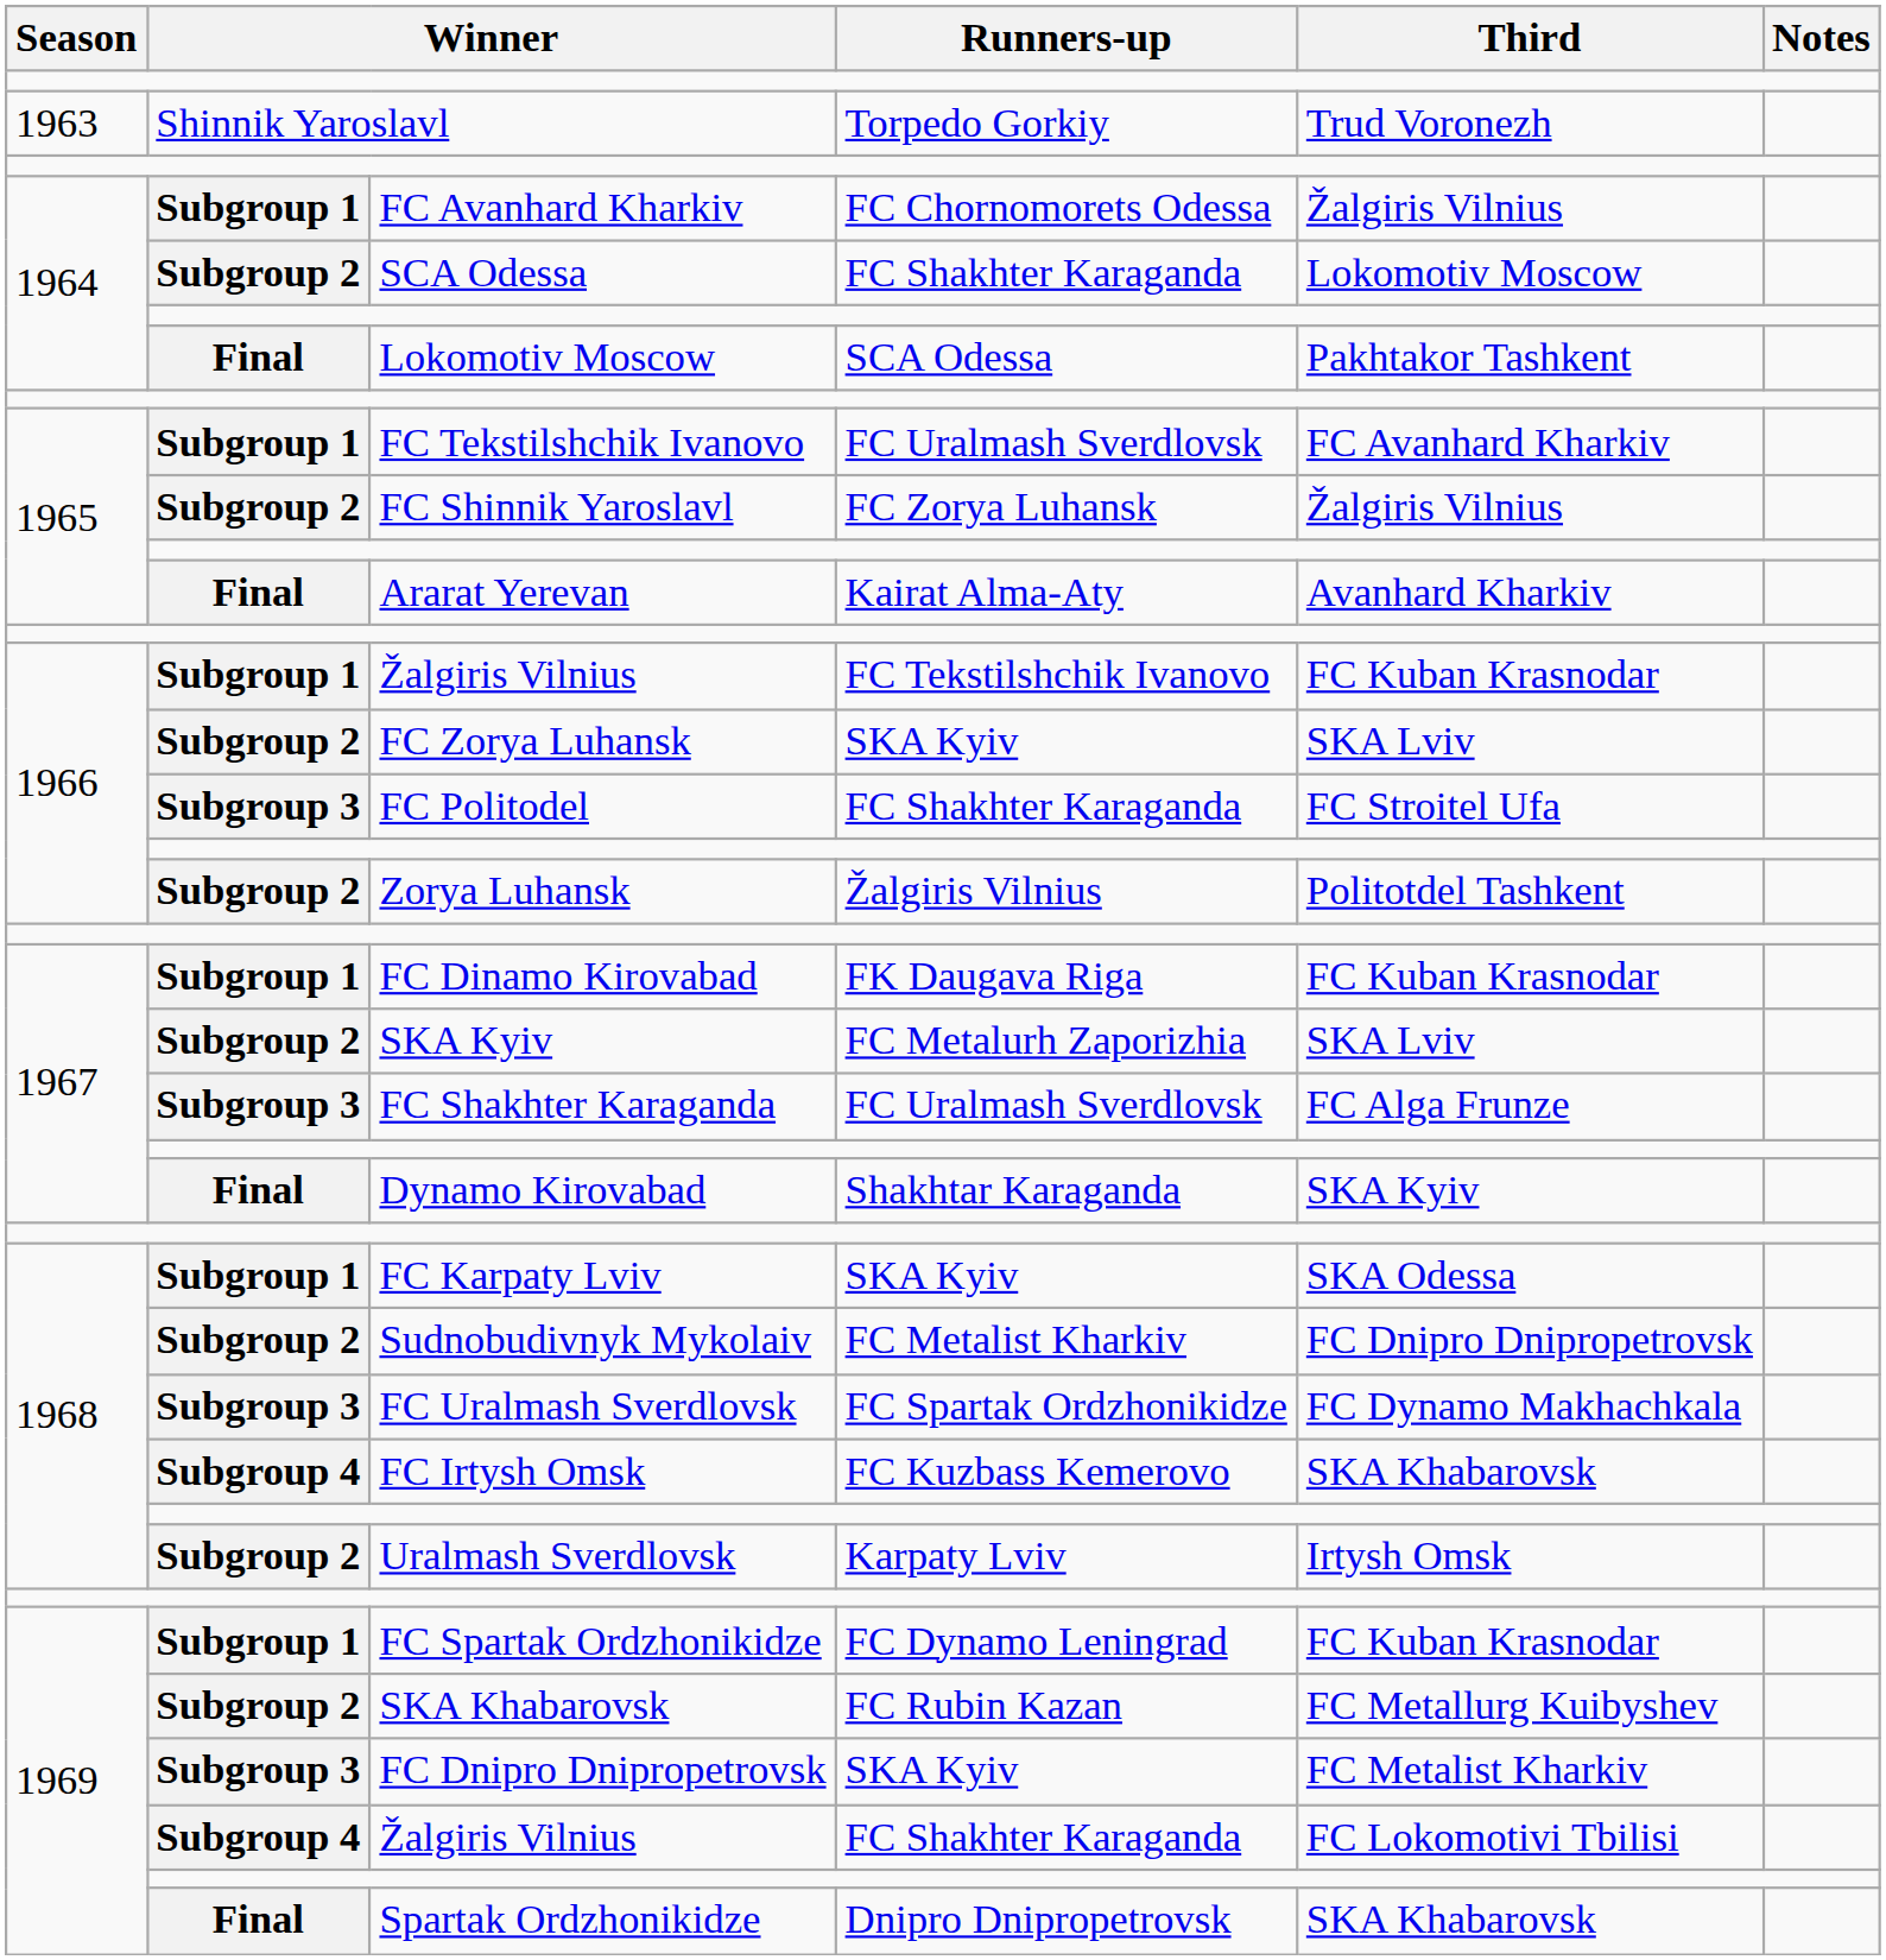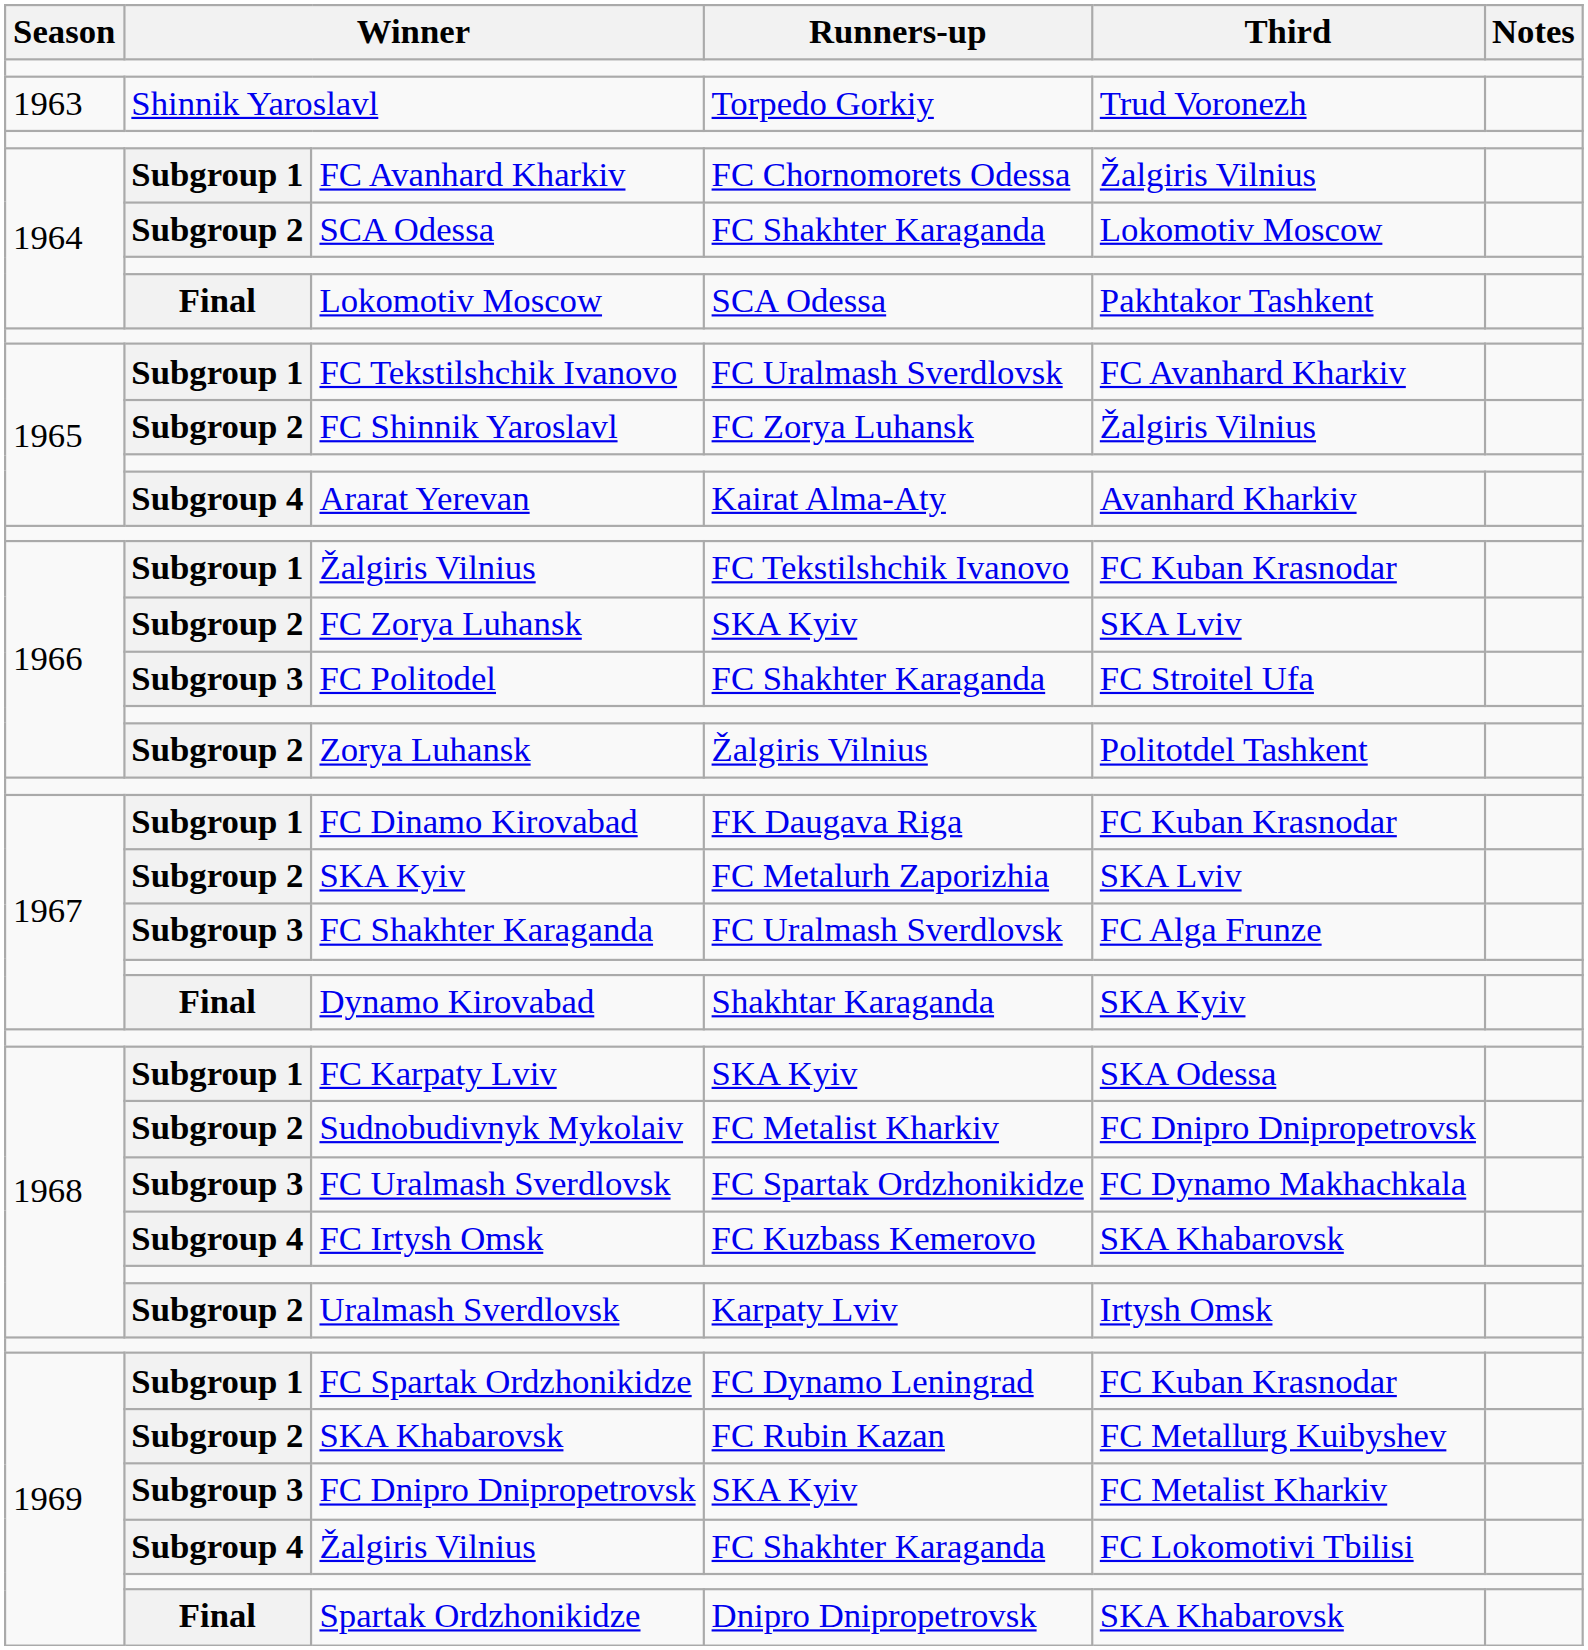 <table class="wikitable">
 <tr>
 <th>Season</th>
 <th colspan=2>Winner</th>
 <th>Runners-up</th>
 <th>Third</th>
 <th>Notes</th>
 </tr>
 <tr>
 <td colspan=6 style="border:1px black;"></td>
 </tr>
 <tr>
 <td>1963</td>
 <td colspan=2><a href='#'>Shinnik Yaroslavl</a></td>
 <td><a href='#'>Torpedo Gorkiy</a></td>
 <td><a href='#'>Trud Voronezh</a></td>
 <td></td>
 </tr>
 <tr>
 <td colspan=6 style="border:1px black;"></td>
 </tr>
 <tr>
 <td rowspan=4>1964</td>
 <th>Subgroup 1</th>
 <td><a href='#'>FC Avanhard Kharkiv</a></td>
 <td><a href='#'>FC Chornomorets Odessa</a></td>
 <td><a href='#'>Žalgiris Vilnius</a></td>
 <td></td>
 </tr>
 <tr>
 <th>Subgroup 2</th>
 <td><a href='#'>SCA Odessa</a></td>
 <td><a href='#'>FC Shakhter Karaganda</a></td>
 <td><a href='#'>Lokomotiv Moscow</a></td>
 <td></td>
 </tr>
 <tr>
 <td colspan=5 style="border:1px black;"></td>
 </tr>
 <tr>
 <th>Final</th>
 <td><a href='#'>Lokomotiv Moscow</a></td>
 <td><a href='#'>SCA Odessa</a></td>
 <td><a href='#'>Pakhtakor Tashkent</a></td>
 <td></td>
 </tr>
 <tr>
 <td colspan=6 style="border:1px black;"></td>
 </tr>
 <tr>
 <td rowspan=4>1965</td>
 <th>Subgroup 1</th>
 <td><a href='#'>FC Tekstilshchik Ivanovo</a></td>
 <td><a href='#'>FC Uralmash Sverdlovsk</a></td>
 <td><a href='#'>FC Avanhard Kharkiv</a></td>
 <td></td>
 </tr>
 <tr>
 <th>Subgroup 2</th>
 <td><a href='#'>FC Shinnik Yaroslavl</a></td>
 <td><a href='#'>FC Zorya Luhansk</a></td>
 <td><a href='#'>Žalgiris Vilnius</a></td>
 <td></td>
 </tr>
 <tr>
 <td colspan=5 style="border:1px black;"></td>
 </tr>
 <tr>
-<th>Final</th>
+<th>Subgroup 4</th>
 <td><a href='#'>Ararat Yerevan</a></td>
 <td><a href='#'>Kairat Alma-Aty</a></td>
 <td><a href='#'>Avanhard Kharkiv</a></td>
 <td></td>
 </tr>
 <tr>
 <td colspan=6 style="border:1px black;"></td>
 </tr>
 <tr>
 <td rowspan=5>1966</td>
 <th>Subgroup 1</th>
 <td><a href='#'>Žalgiris Vilnius</a></td>
 <td><a href='#'>FC Tekstilshchik Ivanovo</a></td>
 <td><a href='#'>FC Kuban Krasnodar</a></td>
 <td></td>
 </tr>
 <tr>
 <th>Subgroup 2</th>
 <td><a href='#'>FC Zorya Luhansk</a></td>
 <td><a href='#'>SKA Kyiv</a></td>
 <td><a href='#'>SKA Lviv</a></td>
 <td></td>
 </tr>
 <tr>
 <th>Subgroup 3</th>
 <td><a href='#'>FC Politodel</a></td>
 <td><a href='#'>FC Shakhter Karaganda</a></td>
 <td><a href='#'>FC Stroitel Ufa</a></td>
 <td></td>
 </tr>
 <tr>
 <td colspan=5 style="border:1px black;"></td>
 </tr>
 <tr>
 <th>Subgroup 2</th>
 <td><a href='#'>Zorya Luhansk</a></td>
 <td><a href='#'>Žalgiris Vilnius</a></td>
 <td><a href='#'>Politotdel Tashkent</a></td>
 <td></td>
 </tr>
 <tr>
 <td colspan=6 style="border:1px black;"></td>
 </tr>
 <tr>
 <td rowspan=5>1967</td>
 <th>Subgroup 1</th>
 <td><a href='#'>FC Dinamo Kirovabad</a></td>
 <td><a href='#'>FK Daugava Riga</a></td>
 <td><a href='#'>FC Kuban Krasnodar</a></td>
 <td></td>
 </tr>
 <tr>
 <th>Subgroup 2</th>
 <td><a href='#'>SKA Kyiv</a></td>
 <td><a href='#'>FC Metalurh Zaporizhia</a></td>
 <td><a href='#'>SKA Lviv</a></td>
 <td></td>
 </tr>
 <tr>
 <th>Subgroup 3</th>
 <td><a href='#'>FC Shakhter Karaganda</a></td>
 <td><a href='#'>FC Uralmash Sverdlovsk</a></td>
 <td><a href='#'>FC Alga Frunze</a></td>
 <td></td>
 </tr>
 <tr>
 <td colspan=5 style="border:1px black;"></td>
 </tr>
 <tr>
 <th>Final</th>
 <td><a href='#'>Dynamo Kirovabad</a></td>
 <td><a href='#'>Shakhtar Karaganda</a></td>
 <td><a href='#'>SKA Kyiv</a></td>
 <td></td>
 </tr>
 <tr>
 <td colspan=6 style="border:1px black;"></td>
 </tr>
 <tr>
 <td rowspan=6>1968</td>
 <th>Subgroup 1</th>
 <td><a href='#'>FC Karpaty Lviv</a></td>
 <td><a href='#'>SKA Kyiv</a></td>
 <td><a href='#'>SKA Odessa</a></td>
 <td></td>
 </tr>
 <tr>
 <th>Subgroup 2</th>
 <td><a href='#'>Sudnobudivnyk Mykolaiv</a></td>
 <td><a href='#'>FC Metalist Kharkiv</a></td>
 <td><a href='#'>FC Dnipro Dnipropetrovsk</a></td>
 <td></td>
 </tr>
 <tr>
 <th>Subgroup 3</th>
 <td><a href='#'>FC Uralmash Sverdlovsk</a></td>
 <td><a href='#'>FC Spartak Ordzhonikidze</a></td>
 <td><a href='#'>FC Dynamo Makhachkala</a></td>
 <td></td>
 </tr>
 <tr>
 <th>Subgroup 4</th>
 <td><a href='#'>FC Irtysh Omsk</a></td>
 <td><a href='#'>FC Kuzbass Kemerovo</a></td>
 <td><a href='#'>SKA Khabarovsk</a></td>
 <td></td>
 </tr>
 <tr>
 <td colspan=5 style="border:1px black;"></td>
 </tr>
 <tr>
 <th>Subgroup 2</th>
 <td><a href='#'>Uralmash Sverdlovsk</a></td>
 <td><a href='#'>Karpaty Lviv</a></td>
 <td><a href='#'>Irtysh Omsk</a></td>
 <td></td>
 </tr>
 <tr>
 <td colspan=6 style="border:1px black;"></td>
 </tr>
 <tr>
 <td rowspan=6>1969</td>
 <th>Subgroup 1</th>
 <td><a href='#'>FC Spartak Ordzhonikidze</a></td>
 <td><a href='#'>FC Dynamo Leningrad</a></td>
 <td><a href='#'>FC Kuban Krasnodar</a></td>
 <td></td>
 </tr>
 <tr>
 <th>Subgroup 2</th>
 <td><a href='#'>SKA Khabarovsk</a></td>
 <td><a href='#'>FC Rubin Kazan</a></td>
 <td><a href='#'>FC Metallurg Kuibyshev</a></td>
 <td></td>
 </tr>
 <tr>
 <th>Subgroup 3</th>
 <td><a href='#'>FC Dnipro Dnipropetrovsk</a></td>
 <td><a href='#'>SKA Kyiv</a></td>
 <td><a href='#'>FC Metalist Kharkiv</a></td>
 <td></td>
 </tr>
 <tr>
 <th>Subgroup 4</th>
 <td><a href='#'>Žalgiris Vilnius</a></td>
 <td><a href='#'>FC Shakhter Karaganda</a></td>
 <td><a href='#'>FC Lokomotivi Tbilisi</a></td>
 <td></td>
 </tr>
 <tr>
 <td colspan=5 style="border:1px black;"></td>
 </tr>
 <tr>
 <th>Final</th>
 <td><a href='#'>Spartak Ordzhonikidze</a></td>
 <td><a href='#'>Dnipro Dnipropetrovsk</a></td>
 <td><a href='#'>SKA Khabarovsk</a></td>
 <td></td>
 </tr>
 </table>
